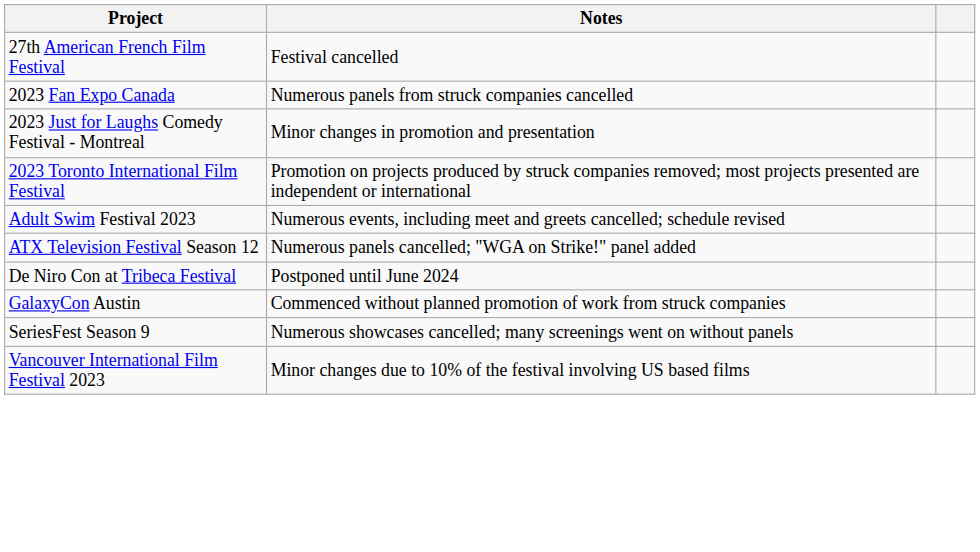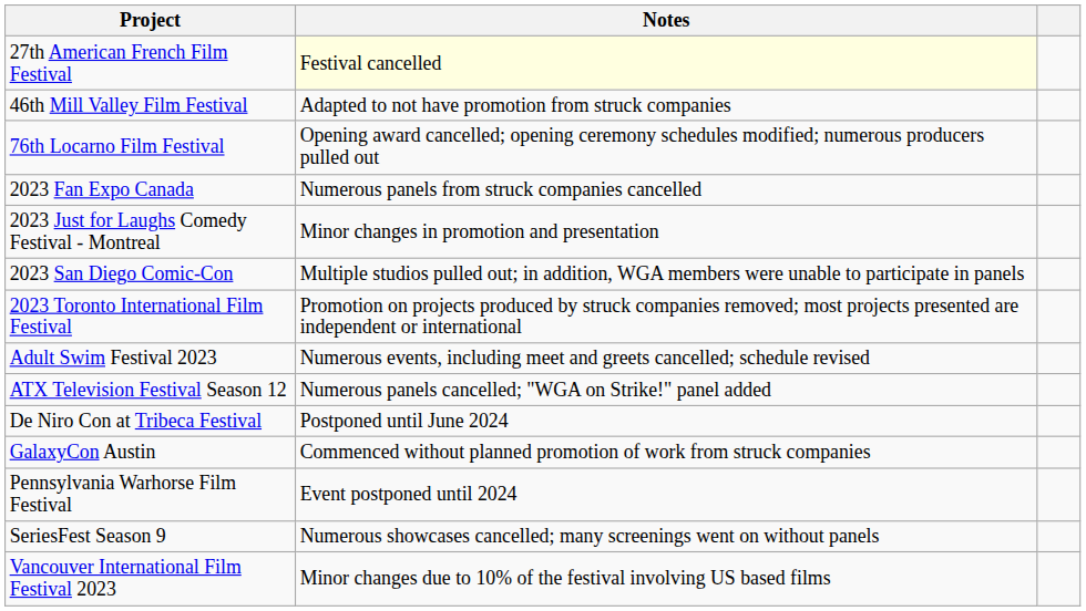 <table class="wikitable sortable defaultcenter col1left col3left" style="width:99%;">
 <tr>
 <th scope="col" style="width:27%;">Project</th>
 <th scope="col">Notes</th>
 <th scope="col" class="unsortable" style="width:4%;"></th>
 </tr>
 <tr>
 <td>27th <a href='#'>American French Film Festival</a></td>
-<td align="left">Festival cancelled</td>
+<td align="left" style="background: lightyellow;">Festival cancelled</td>
+<td></td>
+</tr>
+<tr>
+<td>46th <a href='#'>Mill Valley Film Festival</a></td>
+<td align="left">Adapted to not have promotion from struck companies</td>
+<td></td>
+</tr>
+<tr>
+<td><a href='#'>76th Locarno Film Festival</a></td>
+<td align="left">Opening award cancelled; opening ceremony schedules modified; numerous producers pulled out</td>
 <td></td>
 </tr>
 <tr>
 <td>2023 <a href='#'>Fan Expo Canada</a></td>
 <td align="left">Numerous panels from struck companies cancelled</td>
 <td></td>
 </tr>
 <tr>
 <td>2023 <a href='#'>Just for Laughs</a> Comedy Festival - Montreal</td>
 <td align="left">Minor changes in promotion and presentation</td>
+<td></td>
+</tr>
+<tr>
+<td>2023 <a href='#'>San Diego Comic-Con</a></td>
+<td align="left">Multiple studios pulled out; in addition, WGA members were unable to participate in panels</td>
 <td></td>
 </tr>
 <tr>
 <td><a href='#'>2023 Toronto International Film Festival</a></td>
 <td align="left">Promotion on projects produced by struck companies removed; most projects presented are independent or international</td>
 <td></td>
 </tr>
 <tr>
 <td><a href='#'>Adult Swim</a> Festival 2023</td>
 <td align="left">Numerous events, including meet and greets cancelled; schedule revised</td>
 <td></td>
 </tr>
 <tr>
 <td><a href='#'>ATX Television Festival</a> Season 12</td>
 <td align="left">Numerous panels cancelled; "WGA on Strike!" panel added</td>
 <td></td>
 </tr>
 <tr>
 <td>De Niro Con at <a href='#'>Tribeca Festival</a></td>
 <td align="left">Postponed until June 2024</td>
 <td align="center"></td>
 </tr>
 <tr>
 <td><a href='#'>GalaxyCon</a> Austin</td>
 <td align="left">Commenced without planned promotion of work from struck companies</td>
 <td></td>
 </tr>
 <tr>
+<td>Pennsylvania Warhorse Film Festival</td>
+<td align="left">Event postponed until 2024</td>
+<td></td>
+</tr>
+<tr>
 <td>SeriesFest Season 9</td>
 <td align="left">Numerous showcases cancelled; many screenings went on without panels</td>
 <td></td>
 </tr>
 <tr>
 <td><a href='#'>Vancouver International Film Festival</a> 2023</td>
 <td align="left">Minor changes due to 10% of the festival involving US based films</td>
 <td></td>
 </tr>
 </table>
